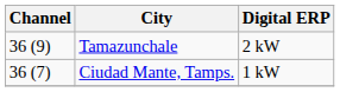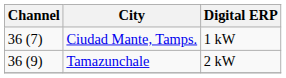 <table class="wikitable sortable">
 <tr>
 <th>Channel</th>
 <th>City</th>
 <th>Digital ERP</th>
 </tr>
 <tr>
+<td>36 (7)</td>
+<td><a href='#'>Ciudad Mante, Tamps.</a></td>
+<td>1 kW</td>
+</tr>
+<tr>
 <td>36 (9)</td>
 <td><a href='#'>Tamazunchale</a></td>
 <td>2 kW</td>
 </tr>
 <tr>
-<td>36 (7)</td>
-<td><a href='#'>Ciudad Mante, Tamps.</a></td>
-<td>1 kW</td>
-</tr>
-<tr>
 </tr>
 </table>
